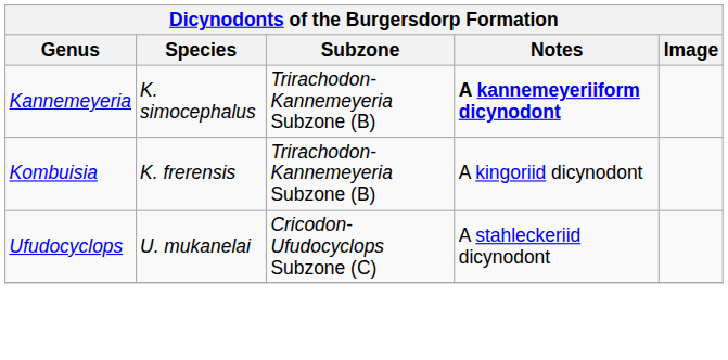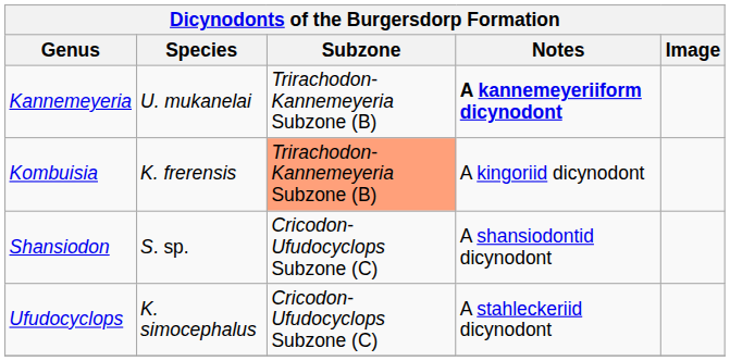 <table class="wikitable" align="center">
 <tr>
 <th colspan="5" align="center"><strong><a href='#'>Dicynodonts</a> of the Burgersdorp Formation</strong></th>
 </tr>
 <tr>
 <th>Genus</th>
 <th>Species</th>
 <th>Subzone</th>
 <th>Notes</th>
 <th>Image</th>
 </tr>
 <tr>
 <td><em><a href='#'>Kannemeyeria</a></em></td>
-<td><em>K. simocephalus</em></td>
+<td><em>U. mukanelai</em></td>
 <td><em>Trirachodon</em>-<em>Kannemeyeria</em> Subzone (B)</td>
 <td><strong>A <a href='#'>kannemeyeriiform</a> <a href='#'>dicynodont</a></strong></td>
 <td></td>
 </tr>
 <tr>
 <td><em><a href='#'>Kombuisia</a></em></td>
 <td><em>K. frerensis</em></td>
-<td><em>Trirachodon</em>-<em>Kannemeyeria</em> Subzone (B)</td>
+<td style="background: lightsalmon;"><em>Trirachodon</em>-<em>Kannemeyeria</em> Subzone (B)</td>
 <td>A <a href='#'>kingoriid</a> dicynodont</td>
 <td></td>
 </tr>
 <tr>
+<td><em><a href='#'>Shansiodon</a></em></td>
+<td><em>S</em>. sp.</td>
+<td><em>Cricodon</em>-<em>Ufudocyclops</em> Subzone (C)</td>
+<td>A <a href='#'>shansiodontid</a> dicynodont</td>
+<td></td>
+</tr>
+<tr>
 <td><em><a href='#'>Ufudocyclops</a></em></td>
-<td><em>U. mukanelai</em></td>
+<td><em>K. simocephalus</em></td>
 <td><em>Cricodon</em>-<em>Ufudocyclops</em> Subzone (C)</td>
 <td>A <a href='#'>stahleckeriid</a> dicynodont</td>
 <td></td>
 </tr>
 <tr>
 </tr>
 </table>
